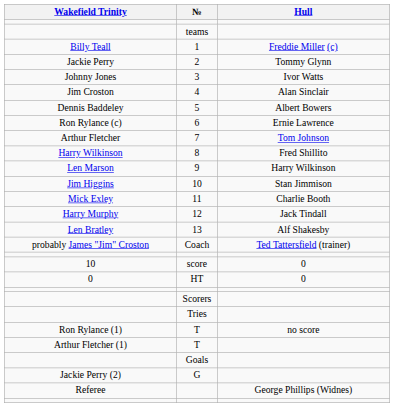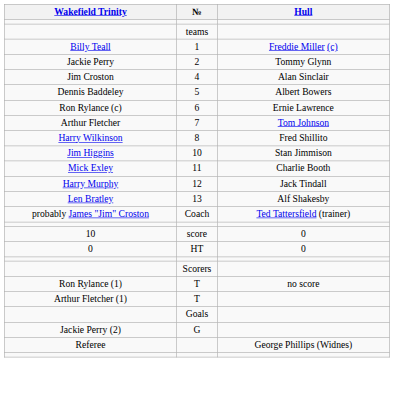 <table class="wikitable" style="text-align:center;">
 <tr>
 <th width=280 abbr=winner><a href='#'>Wakefield Trinity</a></th>
 <th width=60 abbr="Number">№</th>
 <th width=280 abbr=runner-up><a href='#'>Hull</a></th>
 </tr>
 <tr>
 <td></td>
 <td></td>
 <td></td>
 </tr>
 <tr>
 <td></td>
 <td>teams</td>
 <td></td>
 </tr>
 <tr>
 <td><a href='#'>Billy Teall</a></td>
 <td>1</td>
 <td><a href='#'>Freddie Miller</a> <a href='#'>(c)</a></td>
 </tr>
 <tr>
 <td>Jackie Perry</td>
 <td>2</td>
 <td>Tommy Glynn</td>
 </tr>
 <tr>
-<td>Johnny Jones</td>
-<td>3</td>
-<td>Ivor Watts</td>
-</tr>
-<tr>
 <td>Jim Croston</td>
 <td>4</td>
 <td>Alan Sinclair</td>
 </tr>
 <tr>
 <td>Dennis Baddeley</td>
 <td>5</td>
 <td>Albert Bowers</td>
 </tr>
 <tr>
 <td>Ron Rylance (c)</td>
 <td>6</td>
 <td>Ernie Lawrence</td>
 </tr>
 <tr>
 <td>Arthur Fletcher</td>
 <td>7</td>
 <td><a href='#'>Tom Johnson</a></td>
 </tr>
 <tr>
 <td><a href='#'>Harry Wilkinson</a></td>
 <td>8</td>
 <td>Fred Shillito</td>
-</tr>
-<tr>
-<td><a href='#'>Len Marson</a></td>
-<td>9</td>
-<td>Harry Wilkinson</td>
 </tr>
 <tr>
 <td><a href='#'>Jim Higgins</a></td>
 <td>10</td>
 <td>Stan Jimmison</td>
 </tr>
 <tr>
 <td><a href='#'>Mick Exley</a></td>
 <td>11</td>
 <td>Charlie Booth</td>
 </tr>
 <tr>
 <td><a href='#'>Harry Murphy</a></td>
 <td>12</td>
 <td>Jack Tindall</td>
 </tr>
 <tr>
 <td><a href='#'>Len Bratley</a></td>
 <td>13</td>
 <td>Alf Shakesby</td>
 </tr>
 <tr>
 <td>probably <a href='#'>James "Jim" Croston</a></td>
 <td>Coach</td>
 <td><a href='#'>Ted Tattersfield</a> (trainer)</td>
 </tr>
 <tr>
 <td></td>
 <td></td>
 <td></td>
 </tr>
 <tr>
 <td>10</td>
 <td>score</td>
 <td>0</td>
 </tr>
 <tr>
 <td>0</td>
 <td>HT</td>
 <td>0</td>
 </tr>
 <tr>
 <td></td>
 <td></td>
 <td></td>
 </tr>
 <tr>
 <td></td>
 <td>Scorers</td>
 <td></td>
 </tr>
 <tr>
-<td></td>
-<td>Tries</td>
-<td></td>
-</tr>
-<tr>
 <td>Ron Rylance (1)</td>
 <td>T</td>
 <td>no score</td>
 </tr>
 <tr>
 <td>Arthur Fletcher (1)</td>
 <td>T</td>
 <td></td>
 </tr>
 <tr>
 <td></td>
 <td>Goals</td>
 <td></td>
 </tr>
 <tr>
 <td>Jackie Perry (2)</td>
 <td>G</td>
 <td></td>
 </tr>
 <tr>
 <td>Referee</td>
 <td></td>
 <td>George Phillips (Widnes)</td>
 </tr>
 <tr>
 <td></td>
 <td></td>
 <td></td>
 </tr>
 </table>
